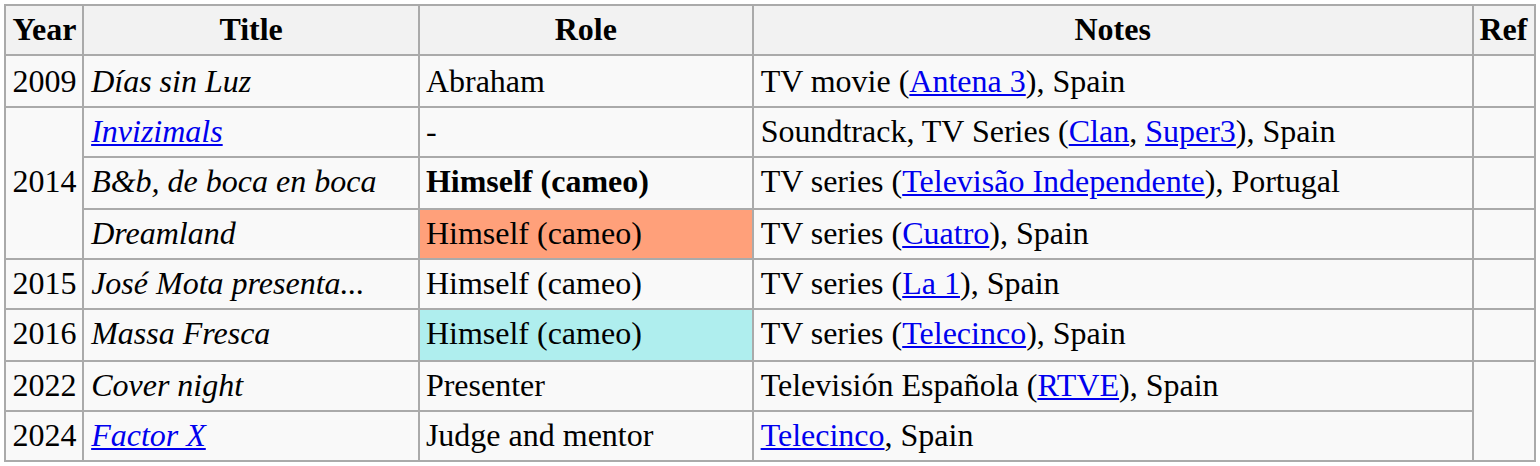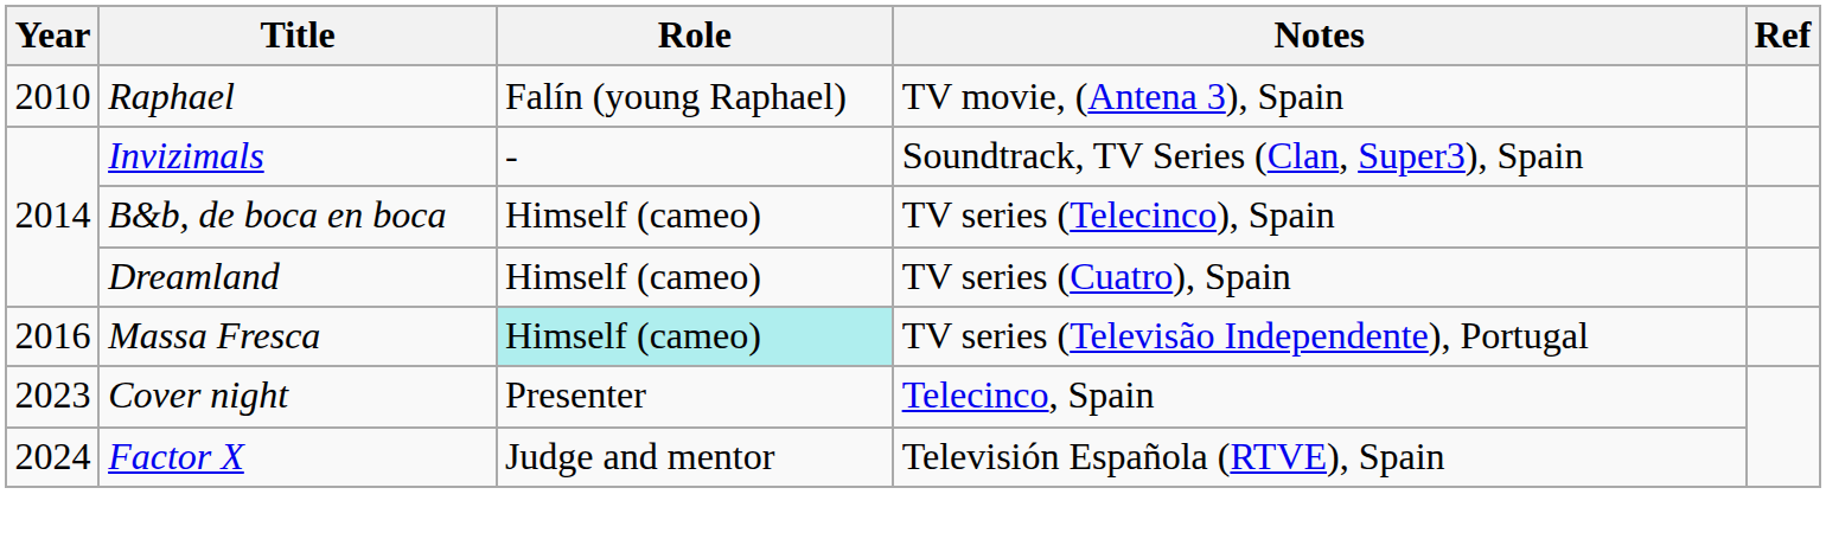 <table class="wikitable">
 <tr>
 <th>Year</th>
 <th style="width:10em;">Title</th>
 <th style="width:10em;">Role</th>
 <th style="width:22em;">Notes</th>
 <th>Ref</th>
 </tr>
 <tr>
-<td>2009</td>
-<td><em>Días sin Luz</em></td>
-<td>Abraham</td>
-<td>TV movie (<a href='#'>Antena 3</a>), Spain</td>
+<td>2010</td>
+<td><em>Raphael</em></td>
+<td>Falín (young Raphael)</td>
+<td>TV movie, (<a href='#'>Antena 3</a>), Spain</td>
 <td></td>
 </tr>
 <tr>
 <td rowspan="3">2014</td>
 <td><em><a href='#'>Invizimals</a></em></td>
 <td>-</td>
 <td>Soundtrack, TV Series (<a href='#'>Clan</a>, <a href='#'>Super3</a>), Spain</td>
 <td></td>
 </tr>
 <tr>
 <td><em>B&b, de boca en boca</em></td>
-<td><strong>Himself (cameo)</strong></td>
-<td>TV series (<a href='#'>Televisão Independente</a>), Portugal</td>
+<td>Himself (cameo)</td>
+<td>TV series (<a href='#'>Telecinco</a>), Spain</td>
 <td></td>
 </tr>
 <tr>
 <td><em>Dreamland</em></td>
-<td style="background: lightsalmon;">Himself (cameo)</td>
+<td>Himself (cameo)</td>
 <td>TV series (<a href='#'>Cuatro</a>), Spain</td>
-<td></td>
-</tr>
-<tr>
-<td>2015</td>
-<td><em>José Mota presenta...</em></td>
-<td>Himself (cameo)</td>
-<td>TV series (<a href='#'>La 1</a>), Spain</td>
 <td></td>
 </tr>
 <tr>
 <td>2016</td>
 <td><em>Massa Fresca</em></td>
 <td style="background: paleturquoise;">Himself (cameo)</td>
-<td>TV series (<a href='#'>Telecinco</a>), Spain</td>
+<td>TV series (<a href='#'>Televisão Independente</a>), Portugal</td>
 <td></td>
 </tr>
 <tr>
-<td>2022</td>
+<td>2023</td>
 <td><em>Cover night</em></td>
 <td>Presenter</td>
-<td>Televisión Española (<a href='#'>RTVE</a>), Spain</td>
+<td><a href='#'>Telecinco</a>, Spain</td>
 </tr>
 <tr>
 <td>2024</td>
 <td><em><a href='#'>Factor X</a></em></td>
 <td>Judge and mentor</td>
-<td><a href='#'>Telecinco</a>, Spain</td>
+<td>Televisión Española (<a href='#'>RTVE</a>), Spain</td>
 </tr>
 </table>
